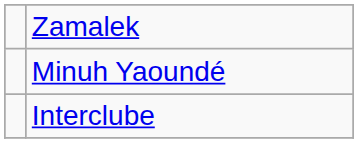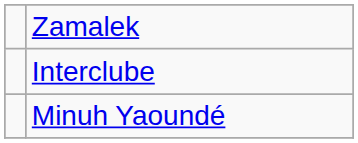 <table class="wikitable" width="200px">
 <tr>
 <td align=center></td>
 <td> <a href='#'>Zamalek</a></td>
 </tr>
 <tr>
 <td align=center></td>
-<td> <a href='#'>Minuh Yaoundé</a></td>
+<td> <a href='#'>Interclube</a></td>
 </tr>
 <tr>
 <td align=center></td>
-<td> <a href='#'>Interclube</a></td>
+<td> <a href='#'>Minuh Yaoundé</a></td>
 </tr>
 </table>
